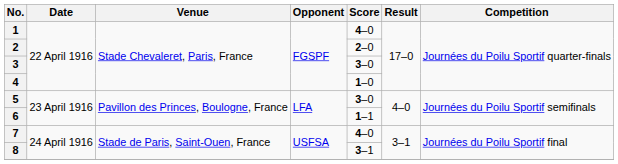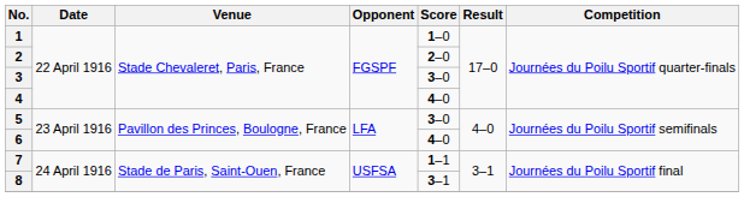 <table class="wikitable sortable plainrowheaders">
 <tr>
 <th scope=col>No.</th>
 <th scope=col>Date</th>
 <th scope=col>Venue</th>
 <th scope=col>Opponent</th>
 <th scope=col>Score</th>
 <th scope=col>Result</th>
 <th scope=col>Competition</th>
 </tr>
 <tr>
 <th scope=row style=text-align:center>1</th>
 <td rowspan="4">22 April 1916</td>
 <td rowspan="4"><a href='#'>Stade Chevaleret</a>, <a href='#'>Paris</a>, France</td>
 <td rowspan="4"> <a href='#'>FGSPF</a></td>
-<td align=center><strong>4</strong>–0</td>
+<td align=center><strong>1</strong>–0</td>
 <td rowspan="4" align=center>17–0</td>
 <td rowspan="4"><a href='#'>Journées du Poilu Sportif</a> quarter-finals</td>
 </tr>
 <tr>
 <th scope=row style=text-align:center>2</th>
 <td align=center><strong>2</strong>–0</td>
 </tr>
 <tr>
 <th scope=row style=text-align:center>3</th>
 <td align=center><strong>3</strong>–0</td>
 </tr>
 <tr>
 <th scope=row style=text-align:center>4</th>
-<td align=center><strong>1</strong>–0</td>
+<td align=center><strong>4</strong>–0</td>
 </tr>
 <tr>
 <th scope=row style=text-align:center>5</th>
 <td rowspan="2">23 April 1916</td>
 <td rowspan="2"><a href='#'>Pavillon des Princes</a>, <a href='#'>Boulogne</a>, France</td>
 <td rowspan="2"> <a href='#'>LFA</a></td>
 <td align=center><strong>3</strong>–0</td>
 <td rowspan="2" align=center>4–0</td>
 <td rowspan="2"><a href='#'>Journées du Poilu Sportif</a> semifinals</td>
 </tr>
 <tr>
 <th scope=row style=text-align:center>6</th>
-<td align=center><strong>1</strong>–1</td>
+<td align=center><strong>4</strong>–0</td>
 </tr>
 <tr>
 <th scope=row style=text-align:center>7</th>
 <td rowspan="2">24 April 1916</td>
 <td rowspan="2"><a href='#'>Stade de Paris</a>, <a href='#'>Saint-Ouen</a>, France</td>
 <td rowspan="2"> <a href='#'>USFSA</a></td>
-<td align=center><strong>4</strong>–0</td>
+<td align=center><strong>1</strong>–1</td>
 <td rowspan="2" align=center>3–1</td>
 <td rowspan="2"><a href='#'>Journées du Poilu Sportif</a> final</td>
 </tr>
 <tr>
 <th scope=row style=text-align:center>8</th>
 <td align=center><strong>3</strong>–1</td>
 </tr>
 <tr>
 </tr>
 </table>
